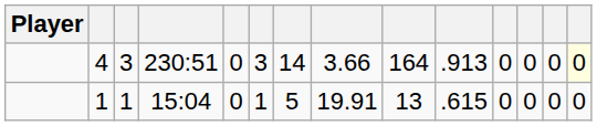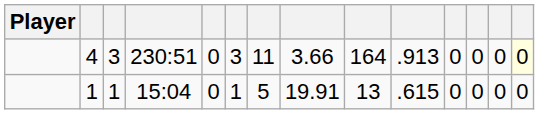 <table class="wikitable sortable" style="text-align:center;">
 <tr>
 <th>Player</th>
 <th></th>
 <th></th>
 <th></th>
 <th></th>
 <th></th>
 <th></th>
 <th></th>
 <th></th>
 <th></th>
 <th></th>
 <th></th>
 <th></th>
 <th></th>
 </tr>
 <tr>
 <td></td>
 <td>4</td>
 <td>3</td>
 <td>230:51</td>
 <td>0</td>
 <td>3</td>
-<td>14</td>
+<td>11</td>
 <td>3.66</td>
 <td>164</td>
 <td>.913</td>
 <td>0</td>
 <td>0</td>
 <td>0</td>
 <td style="background: lightyellow;">0</td>
 </tr>
 <tr>
 <td></td>
 <td>1</td>
 <td>1</td>
 <td>15:04</td>
 <td>0</td>
 <td>1</td>
 <td>5</td>
 <td>19.91</td>
 <td>13</td>
 <td>.615</td>
 <td>0</td>
 <td>0</td>
 <td>0</td>
 <td>0</td>
 </tr>
 </table>
